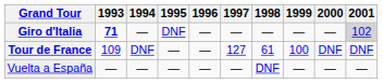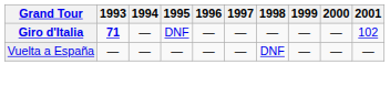 <table class="wikitable plainrowheaders">
 <tr>
 <th scope="col"><a href='#'>Grand Tour</a></th>
 <th scope="col">1993</th>
 <th scope="col">1994</th>
 <th scope="col">1995</th>
 <th scope="col">1996</th>
 <th scope="col">1997</th>
 <th scope="col">1998</th>
 <th scope="col">1999</th>
 <th scope="col">2000</th>
 <th scope="col">2001</th>
 </tr>
 <tr style="text-align:center;">
 <th scope="row"> <a href='#'>Giro d'Italia</a></th>
 <td><strong><a href='#'>71</a></strong></td>
 <td>—</td>
 <td><a href='#'>DNF</a></td>
 <td>—</td>
 <td>—</td>
 <td>—</td>
 <td>—</td>
 <td>—</td>
-<td style="background: lightgrey;"><a href='#'>102</a></td>
-</tr>
-<tr style="text-align:center;">
-<th scope="row"> <a href='#'>Tour de France</a></th>
-<td><a href='#'>109</a></td>
-<td><a href='#'>DNF</a></td>
-<td>—</td>
-<td>—</td>
-<td><a href='#'>127</a></td>
-<td><a href='#'>61</a></td>
-<td><a href='#'>100</a></td>
-<td><a href='#'>DNF</a></td>
-<td><a href='#'>DNF</a></td>
+<td><a href='#'>102</a></td>
 </tr>
 <tr style="text-align:center;">
 <td style="text-align:left; background:#efefef;"> <a href='#'>Vuelta a España</a></td>
 <td>—</td>
 <td>—</td>
 <td>—</td>
 <td>—</td>
 <td>—</td>
 <td><a href='#'>DNF</a></td>
 <td>—</td>
 <td>—</td>
 <td>—</td>
 </tr>
 </table>
